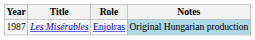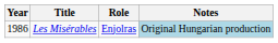 <table class="wikitable">
 <tr>
 <th>Year</th>
 <th>Title</th>
 <th>Role</th>
 <th>Notes</th>
 </tr>
 <tr>
-<td>1987</td>
+<td>1986</td>
 <td><em><a href='#'>Les Misérables</a></em></td>
 <td><a href='#'>Enjolras</a></td>
 <td style="background: lightblue;">Original Hungarian production</td>
 </tr>
 </table>
